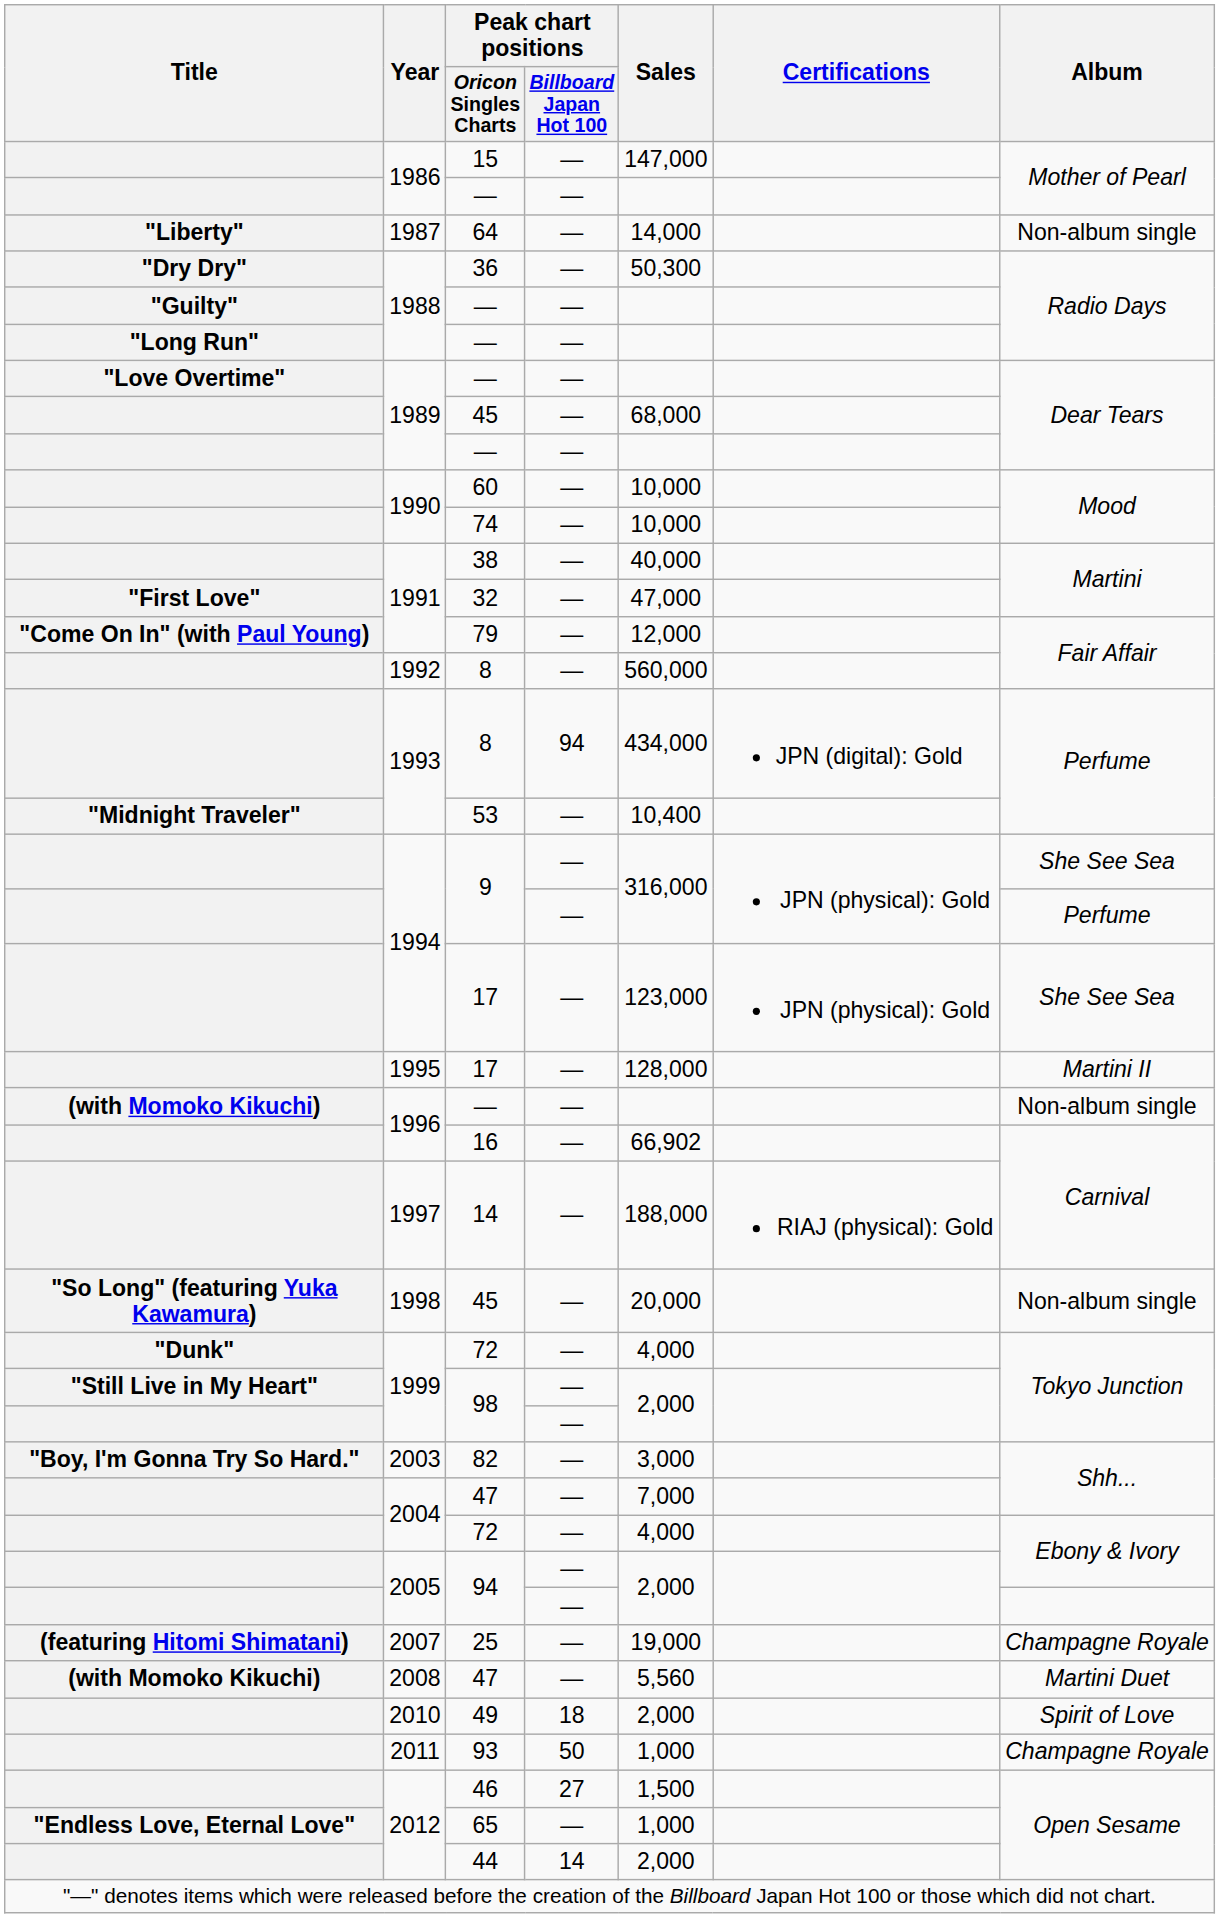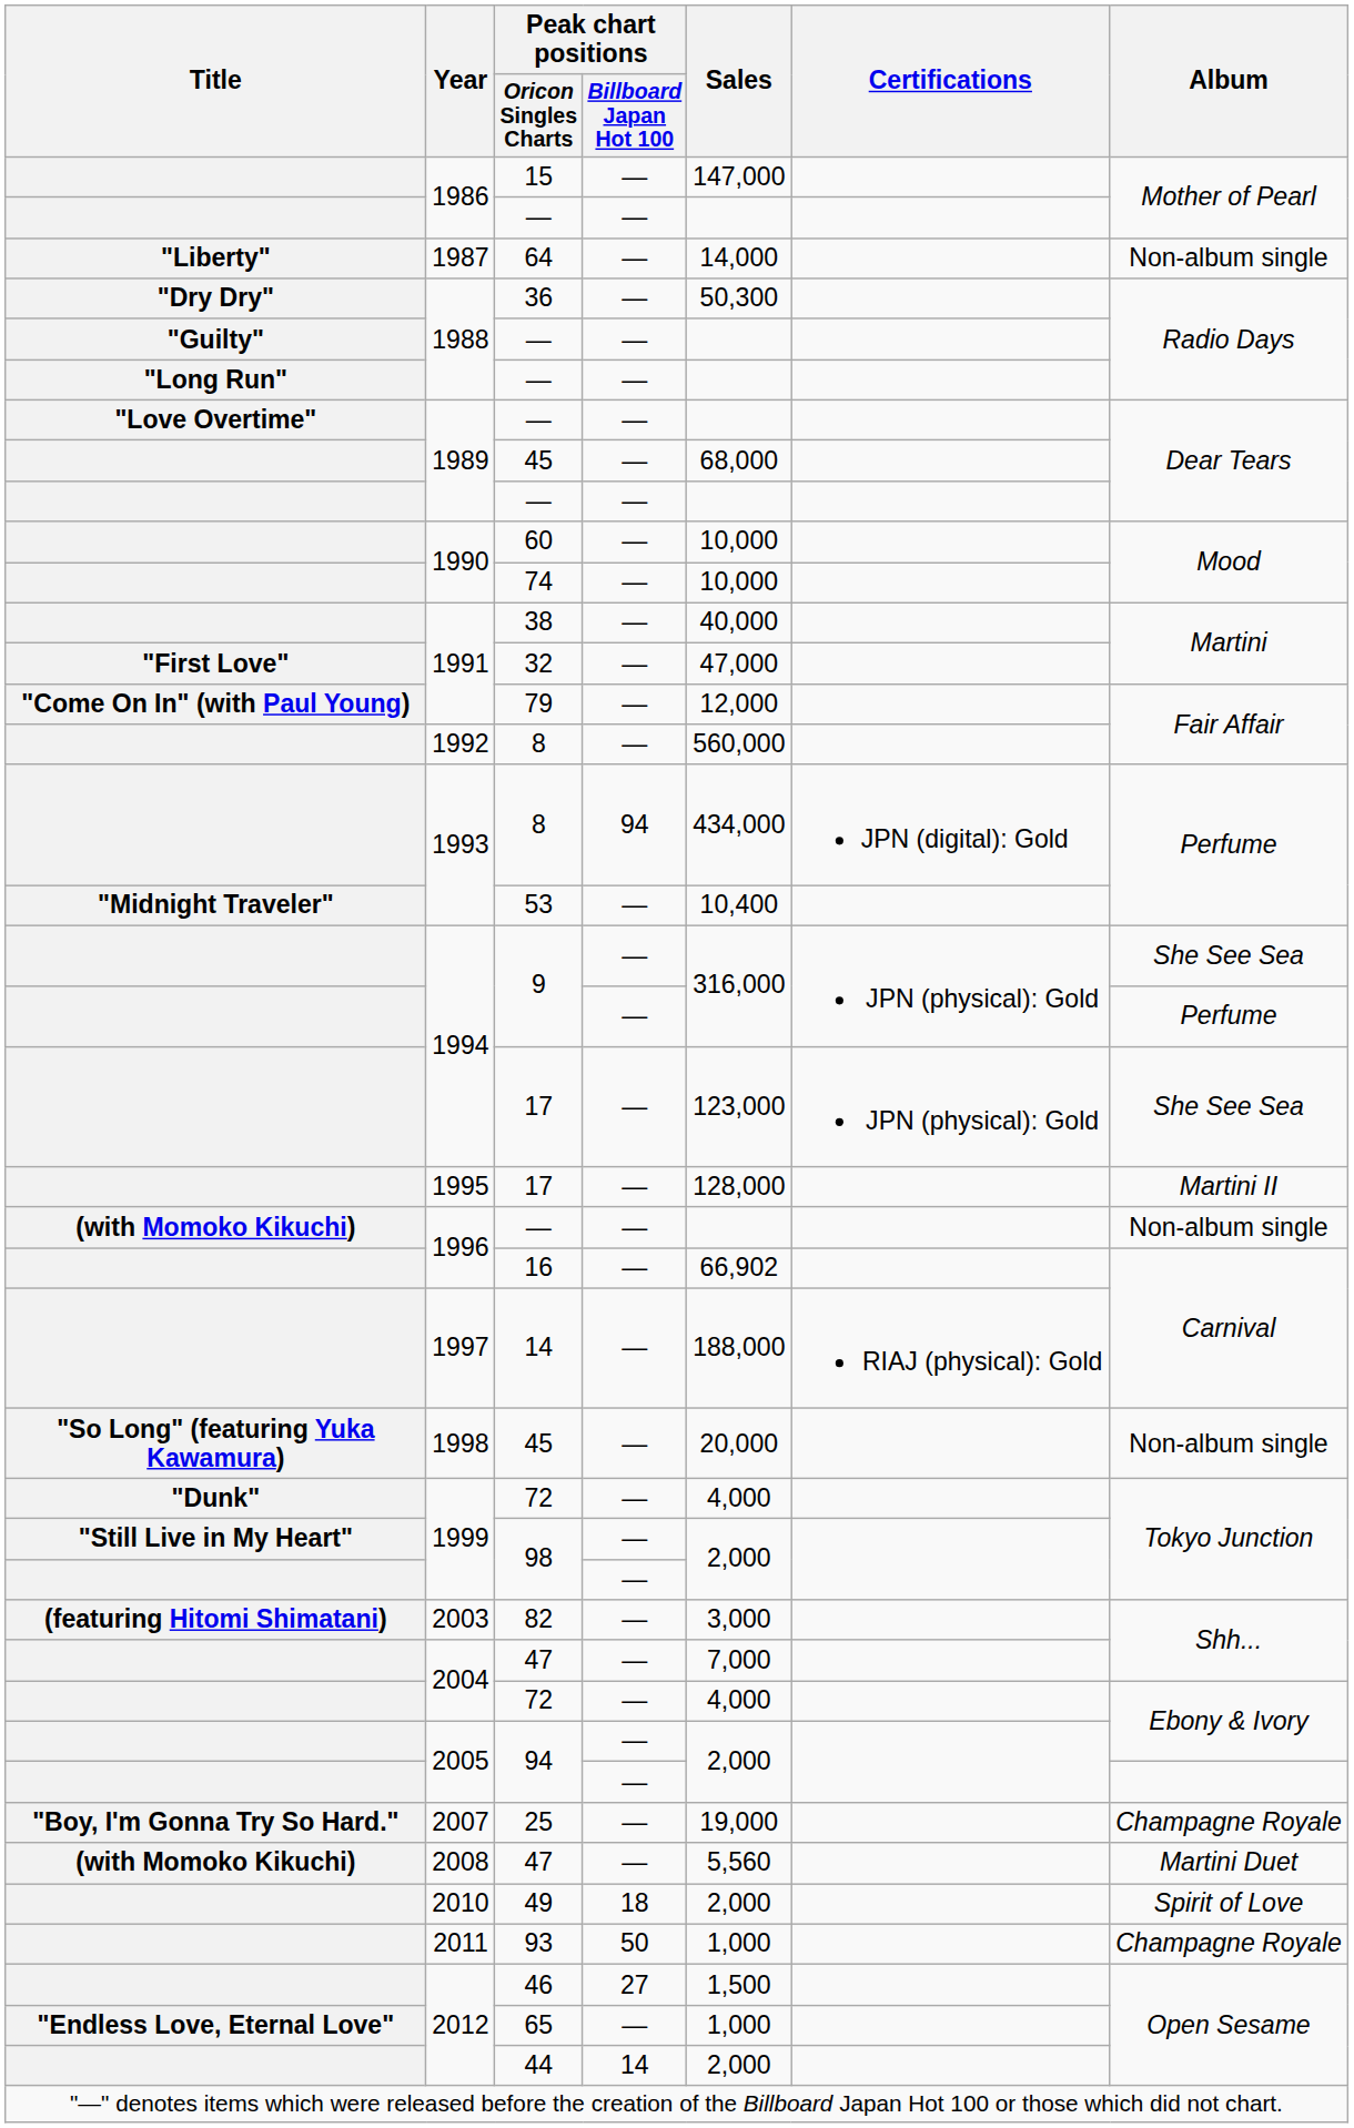 <table class="wikitable plainrowheaders" style="text-align:center;">
 <tr>
 <th scope="col" rowspan="2" style="width:16em;">Title</th>
 <th scope="col" rowspan="2">Year</th>
 <th scope="col" colspan="2">Peak chart positions</th>
 <th scope="col" rowspan="2">Sales<br></th>
 <th scope="col" rowspan="2" style="width:12em;"><a href='#'>Certifications</a></th>
 <th scope="col" rowspan="2">Album</th>
 </tr>
 <tr>
 <th style="width:3em;font-size:85%"><em>Oricon</em> Singles Charts<br></th>
 <th style="width:3em;font-size:85%"><em><a href='#'>Billboard</a></em> <a href='#'>Japan Hot 100</a><br></th>
 </tr>
 <tr>
 <th scope="row"></th>
 <td rowspan="2">1986</td>
 <td>15</td>
 <td>—</td>
 <td>147,000</td>
 <td></td>
 <td rowspan="2"><em>Mother of Pearl</em></td>
 </tr>
 <tr>
 <th scope="row"></th>
 <td>—</td>
 <td>—</td>
 <td></td>
 <td></td>
 </tr>
 <tr>
 <th scope="row">"Liberty"</th>
 <td>1987</td>
 <td>64</td>
 <td>—</td>
 <td>14,000</td>
 <td></td>
 <td>Non-album single</td>
 </tr>
 <tr>
 <th scope="row">"Dry Dry"</th>
 <td rowspan="3">1988</td>
 <td>36</td>
 <td>—</td>
 <td>50,300</td>
 <td></td>
 <td rowspan="3"><em>Radio Days</em></td>
 </tr>
 <tr>
 <th scope="row">"Guilty"</th>
 <td>—</td>
 <td>—</td>
 <td></td>
 <td></td>
 </tr>
 <tr>
 <th scope="row">"Long Run"</th>
 <td>—</td>
 <td>—</td>
 <td></td>
 <td></td>
 </tr>
 <tr>
 <th scope="row">"Love Overtime"</th>
 <td rowspan="3">1989</td>
 <td>—</td>
 <td>—</td>
 <td></td>
 <td></td>
 <td rowspan="3"><em>Dear Tears</em></td>
 </tr>
 <tr>
 <th scope="row"></th>
 <td>45</td>
 <td>—</td>
 <td>68,000</td>
 <td></td>
 </tr>
 <tr>
 <th scope="row"></th>
 <td>—</td>
 <td>—</td>
 <td></td>
 <td></td>
 </tr>
 <tr>
 <th scope="row"></th>
 <td rowspan="2">1990</td>
 <td>60</td>
 <td>—</td>
 <td>10,000</td>
 <td></td>
 <td rowspan="2"><em>Mood</em></td>
 </tr>
 <tr>
 <th scope="row"></th>
 <td>74</td>
 <td>—</td>
 <td>10,000</td>
 <td></td>
 </tr>
 <tr>
 <th scope="row"></th>
 <td rowspan="3">1991</td>
 <td>38</td>
 <td>—</td>
 <td>40,000</td>
 <td></td>
 <td rowspan="2"><em>Martini</em></td>
 </tr>
 <tr>
 <th scope="row">"First Love"</th>
 <td>32</td>
 <td>—</td>
 <td>47,000</td>
 <td></td>
 </tr>
 <tr>
 <th scope="row">"Come On In" <span>(with <a href='#'>Paul Young</a>)</span></th>
 <td>79</td>
 <td>—</td>
 <td>12,000</td>
 <td></td>
 <td rowspan="2"><em>Fair Affair</em></td>
 </tr>
 <tr>
 <th scope="row"></th>
 <td>1992</td>
 <td>8</td>
 <td>—</td>
 <td>560,000</td>
 <td></td>
 </tr>
 <tr>
 <th scope="row"></th>
 <td rowspan="2">1993</td>
 <td>8</td>
 <td>94</td>
 <td>434,000</td>
 <td align="left"><br><ul><li>JPN <span>(digital)</span>: Gold</li></ul></td>
 <td rowspan="2"><em>Perfume</em></td>
 </tr>
 <tr>
 <th scope="row">"Midnight Traveler"</th>
 <td>53</td>
 <td>—</td>
 <td>10,400</td>
 <td></td>
 </tr>
 <tr>
 <th scope="row"></th>
 <td rowspan="3">1994</td>
 <td rowspan="2">9</td>
 <td>—</td>
 <td rowspan="2">316,000</td>
 <td rowspan="2"><br><ul><li>JPN <span>(physical)</span>: Gold</li></ul></td>
 <td><em>She See Sea</em></td>
 </tr>
 <tr>
 <th scope="row"></th>
 <td>—</td>
 <td><em>Perfume</em></td>
 </tr>
 <tr>
 <th scope="row"></th>
 <td>17</td>
 <td>—</td>
 <td>123,000</td>
 <td><br><ul><li>JPN <span>(physical)</span>: Gold</li></ul></td>
 <td><em>She See Sea</em></td>
 </tr>
 <tr>
 <th scope="row"></th>
 <td>1995</td>
 <td>17</td>
 <td>—</td>
 <td>128,000</td>
 <td></td>
 <td><em>Martini II</em></td>
 </tr>
 <tr>
 <th scope="row"> <span>(with <a href='#'>Momoko Kikuchi</a>)</span></th>
 <td rowspan="2">1996</td>
 <td>—</td>
 <td>—</td>
 <td></td>
 <td></td>
 <td>Non-album single</td>
 </tr>
 <tr>
 <th scope="row"></th>
 <td>16</td>
 <td>—</td>
 <td>66,902</td>
 <td></td>
 <td rowspan="2"><em>Carnival</em></td>
 </tr>
 <tr>
 <th scope="row"></th>
 <td>1997</td>
 <td>14</td>
 <td>—</td>
 <td>188,000</td>
 <td><br><ul><li>RIAJ <span>(physical)</span>: Gold</li></ul></td>
 </tr>
 <tr>
 <th scope="row">"So Long" <span>(featuring <a href='#'>Yuka Kawamura</a>)</span></th>
 <td>1998</td>
 <td>45</td>
 <td>—</td>
 <td>20,000</td>
 <td></td>
 <td>Non-album single</td>
 </tr>
 <tr>
 <th scope="row">"Dunk"</th>
 <td rowspan="3">1999</td>
 <td>72</td>
 <td>—</td>
 <td>4,000</td>
 <td></td>
 <td rowspan="3"><em>Tokyo Junction</em></td>
 </tr>
 <tr>
 <th scope="row">"Still Live in My Heart"</th>
 <td rowspan="2">98</td>
 <td>—</td>
 <td rowspan="2">2,000</td>
 <td rowspan="2"></td>
 </tr>
 <tr>
 <th scope="row"></th>
 <td>—</td>
 </tr>
 <tr>
-<th scope="row">"Boy, I'm Gonna Try So Hard."</th>
+<th scope="row"> <span>(featuring <a href='#'>Hitomi Shimatani</a>)</span></th>
 <td>2003</td>
 <td>82</td>
 <td>—</td>
 <td>3,000</td>
 <td></td>
 <td rowspan="2"><em>Shh...</em></td>
 </tr>
 <tr>
 <th scope="row"></th>
 <td rowspan="2">2004</td>
 <td>47</td>
 <td>—</td>
 <td>7,000</td>
 <td></td>
 </tr>
 <tr>
 <th scope="row"></th>
 <td>72</td>
 <td>—</td>
 <td>4,000</td>
 <td></td>
 <td rowspan="2"><em>Ebony & Ivory</em></td>
 </tr>
 <tr>
 <th scope="row"></th>
 <td rowspan="2">2005</td>
 <td rowspan="2">94</td>
 <td>—</td>
 <td rowspan="2">2,000</td>
 <td rowspan="2"></td>
 </tr>
 <tr>
 <th scope="row"></th>
 <td>—</td>
 </tr>
 <tr>
-<th scope="row"> <span>(featuring <a href='#'>Hitomi Shimatani</a>)</span></th>
+<th scope="row">"Boy, I'm Gonna Try So Hard."</th>
 <td>2007</td>
 <td>25</td>
 <td>—</td>
 <td>19,000</td>
 <td></td>
 <td><em>Champagne Royale</em></td>
 </tr>
 <tr>
 <th scope="row"> <span>(with Momoko Kikuchi)</span></th>
 <td>2008</td>
 <td>47</td>
 <td>—</td>
 <td>5,560</td>
 <td></td>
 <td><em>Martini Duet</em></td>
 </tr>
 <tr>
 <th scope="row"></th>
 <td>2010</td>
 <td>49</td>
 <td>18</td>
 <td>2,000</td>
 <td></td>
 <td><em>Spirit of Love</em></td>
 </tr>
 <tr>
 <th scope="row"></th>
 <td>2011</td>
 <td>93</td>
 <td>50</td>
 <td>1,000</td>
 <td></td>
 <td><em>Champagne Royale</em></td>
 </tr>
 <tr>
 <th scope="row"></th>
 <td rowspan="3">2012</td>
 <td>46</td>
 <td>27</td>
 <td>1,500</td>
 <td></td>
 <td rowspan="3"><em>Open Sesame</em></td>
 </tr>
 <tr>
 <th scope="row">"Endless Love, Eternal Love"</th>
 <td>65</td>
 <td>—</td>
 <td>1,000</td>
 <td></td>
 </tr>
 <tr>
 <th scope="row"></th>
 <td>44</td>
 <td>14</td>
 <td>2,000</td>
 <td></td>
 </tr>
 <tr>
 <td colspan="8" align="center" style="font-size:90%;">"—" denotes items which were released before the creation of the <em>Billboard</em> Japan Hot 100 or those which did not chart.</td>
 </tr>
 </table>
